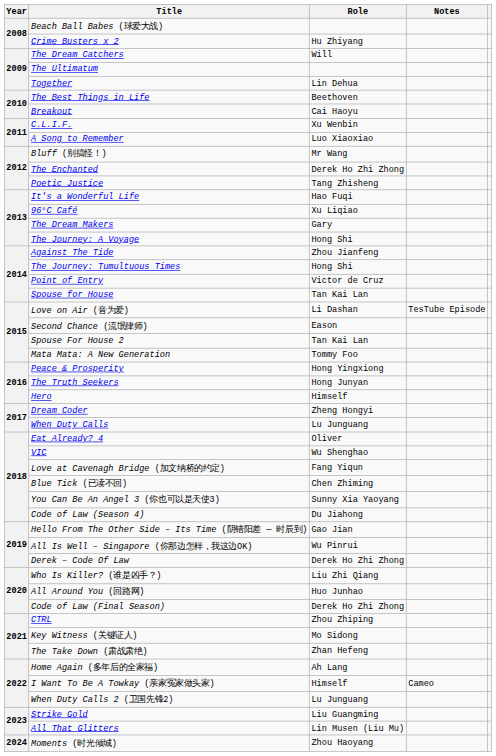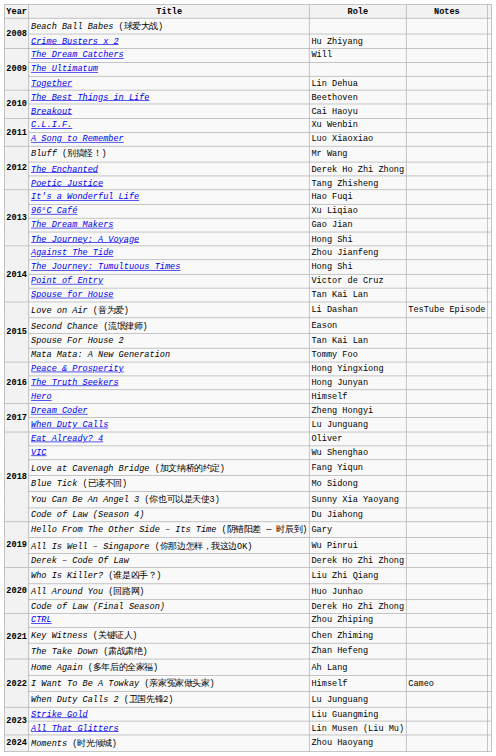 <table class="wikitable sortable plainrowheaders">
 <tr>
 <th scope="col">Year</th>
 <th scope="col">Title</th>
 <th scope="col">Role</th>
 <th scope="col" class="unsortable">Notes</th>
 <th scope="col" class="unsortable"></th>
 </tr>
 <tr>
 <th scope="row" rowspan="2">2008</th>
 <td><em>Beach Ball Babes</em> (球爱大战)</td>
 <td></td>
 <td></td>
 <td></td>
 </tr>
 <tr>
 <td><em><a href='#'>Crime Busters x 2</a></em></td>
 <td>Hu Zhiyang</td>
 <td></td>
 <td></td>
 </tr>
 <tr>
 <th scope="row"  rowspan="3">2009</th>
 <td><em><a href='#'>The Dream Catchers</a></em></td>
 <td>Will</td>
 <td></td>
 <td></td>
 </tr>
 <tr>
 <td><em><a href='#'>The Ultimatum</a></em></td>
 <td></td>
 <td></td>
 <td></td>
 </tr>
 <tr>
 <td><em><a href='#'>Together</a></em></td>
 <td>Lin Dehua</td>
 <td></td>
 <td></td>
 </tr>
 <tr>
 <th scope="row" rowspan="2">2010</th>
 <td><em><a href='#'>The Best Things in Life</a></em></td>
 <td>Beethoven</td>
 <td></td>
 <td></td>
 </tr>
 <tr>
 <td><em><a href='#'>Breakout</a></em></td>
 <td>Cai Haoyu</td>
 <td></td>
 <td></td>
 </tr>
 <tr>
 <th scope="row" rowspan="2">2011</th>
 <td><em><a href='#'>C.L.I.F.</a></em></td>
 <td>Xu Wenbin</td>
 <td></td>
 <td></td>
 </tr>
 <tr>
 <td><em><a href='#'>A Song to Remember</a></em></td>
 <td>Luo Xiaoxiao</td>
 <td></td>
 <td></td>
 </tr>
 <tr>
 <th scope="row" rowspan="3">2012</th>
 <td><em>Bluff</em> (别搞怪！)</td>
 <td>Mr Wang</td>
 <td></td>
 <td></td>
 </tr>
 <tr>
 <td><em><a href='#'>The Enchanted</a></em></td>
 <td>Derek Ho Zhi Zhong</td>
 <td></td>
 <td></td>
 </tr>
 <tr>
 <td><em><a href='#'>Poetic Justice</a></em></td>
 <td>Tang Zhisheng</td>
 <td></td>
 <td></td>
 </tr>
 <tr>
 <th scope="row"  rowspan="4">2013</th>
 <td><em><a href='#'>It's a Wonderful Life</a></em></td>
 <td>Hao Fuqi</td>
 <td></td>
 <td></td>
 </tr>
 <tr>
 <td><em><a href='#'>96°C Café</a></em></td>
 <td>Xu Liqiao</td>
 <td></td>
 <td></td>
 </tr>
 <tr>
 <td><em><a href='#'>The Dream Makers</a></em></td>
-<td>Gary</td>
+<td>Gao Jian</td>
 <td></td>
 <td></td>
 </tr>
 <tr>
 <td><em><a href='#'>The Journey: A Voyage</a></em></td>
 <td>Hong Shi</td>
 <td></td>
 <td></td>
 </tr>
 <tr>
 <th scope="row" rowspan="4">2014</th>
 <td><em><a href='#'>Against The Tide</a></em></td>
 <td>Zhou Jianfeng</td>
 <td></td>
 <td></td>
 </tr>
 <tr>
 <td><em><a href='#'>The Journey: Tumultuous Times</a></em></td>
 <td>Hong Shi</td>
 <td></td>
 <td></td>
 </tr>
 <tr>
 <td><em><a href='#'>Point of Entry</a></em></td>
 <td>Victor de Cruz</td>
 <td></td>
 <td></td>
 </tr>
 <tr>
 <td><em><a href='#'>Spouse for House</a></em></td>
 <td>Tan Kai Lan</td>
 <td></td>
 <td></td>
 </tr>
 <tr>
 <th scope="row" rowspan="4">2015</th>
 <td><em>Love on Air</em> (音为爱)</td>
 <td>Li Dashan</td>
 <td>TesTube Episode</td>
 <td></td>
 </tr>
 <tr>
 <td><em>Second Chance</em> (流氓律师)</td>
 <td>Eason</td>
 <td></td>
 <td></td>
 </tr>
 <tr>
 <td><em>Spouse For House 2</em></td>
 <td>Tan Kai Lan</td>
 <td></td>
 <td></td>
 </tr>
 <tr>
 <td><em>Mata Mata: A New Generation</em></td>
 <td>Tommy Foo</td>
 <td></td>
 <td></td>
 </tr>
 <tr>
 <th scope="row" rowspan="3">2016</th>
 <td><em><a href='#'>Peace & Prosperity</a></em></td>
 <td>Hong Yingxiong</td>
 <td></td>
 <td></td>
 </tr>
 <tr>
 <td><em><a href='#'>The Truth Seekers</a></em></td>
 <td>Hong Junyan</td>
 <td></td>
 <td></td>
 </tr>
 <tr>
 <td><em><a href='#'>Hero</a></em></td>
 <td>Himself</td>
 <td></td>
 <td></td>
 </tr>
 <tr>
 <th scope="row" rowspan="2">2017</th>
 <td><em><a href='#'>Dream Coder</a></em></td>
 <td>Zheng Hongyi</td>
 <td></td>
 <td></td>
 </tr>
 <tr>
 <td><em> <a href='#'>When Duty Calls</a></em></td>
 <td>Lu Junguang</td>
 <td></td>
 <td></td>
 </tr>
 <tr>
 <th scope="row" rowspan="6">2018</th>
 <td><em><a href='#'>Eat Already? 4</a></em></td>
 <td>Oliver</td>
 <td></td>
 <td></td>
 </tr>
 <tr>
 <td><em><a href='#'>VIC</a></em></td>
 <td>Wu Shenghao</td>
 <td></td>
 <td></td>
 </tr>
 <tr>
 <td><em>Love at Cavenagh Bridge</em> (加文纳桥的约定)</td>
 <td>Fang Yiqun</td>
 <td></td>
 <td></td>
 </tr>
 <tr>
 <td><em>Blue Tick</em> (已读不回)</td>
-<td>Chen Zhiming</td>
+<td>Mo Sidong</td>
 <td></td>
 <td></td>
 </tr>
 <tr>
 <td><em>You Can Be An Angel 3</em> (你也可以是天使3)</td>
 <td>Sunny Xia Yaoyang</td>
 <td></td>
 <td></td>
 </tr>
 <tr>
 <td><em>Code of Law (Season 4)</em></td>
 <td>Du Jiahong</td>
 <td></td>
 <td></td>
 </tr>
 <tr>
 <th scope="row" rowspan="3">2019</th>
 <td><em>Hello From The Other Side – Its Time</em> (阴错阳差 — 时辰到)</td>
-<td>Gao Jian</td>
+<td>Gary</td>
 <td></td>
 <td></td>
 </tr>
 <tr>
 <td><em>All Is Well – Singapore</em> (你那边怎样，我这边OK)</td>
 <td>Wu Pinrui</td>
 <td></td>
 <td></td>
 </tr>
 <tr>
 <td><em>Derek – Code Of Law</em></td>
 <td>Derek Ho Zhi Zhong</td>
 <td></td>
 <td></td>
 </tr>
 <tr>
 <th rowspan="3" scope="row">2020</th>
 <td><em>Who Is Killer?</em> (谁是凶手？)</td>
 <td>Liu Zhi Qiang</td>
 <td></td>
 <td></td>
 </tr>
 <tr>
 <td><em>All Around You</em> (回路网)</td>
 <td>Huo Junhao</td>
 <td></td>
 <td></td>
 </tr>
 <tr>
 <td><em>Code of Law (Final Season)</em></td>
 <td>Derek Ho Zhi Zhong</td>
 <td></td>
 <td></td>
 </tr>
 <tr>
 <th scope="row" rowspan="3">2021</th>
 <td><em><a href='#'>CTRL</a></em></td>
 <td>Zhou Zhiping</td>
 <td></td>
 <td></td>
 </tr>
 <tr>
 <td><em>Key Witness</em> (关键证人)</td>
-<td>Mo Sidong</td>
+<td>Chen Zhiming</td>
 <td></td>
 <td></td>
 </tr>
 <tr>
 <td><em>The Take Down</em> (肃战肃绝)</td>
 <td>Zhan Hefeng</td>
 <td></td>
 <td></td>
 </tr>
 <tr>
 <th scope="row" rowspan="3">2022</th>
 <td><em>Home Again</em> (多年后的全家福)</td>
 <td>Ah Lang</td>
 <td></td>
 <td></td>
 </tr>
 <tr>
 <td><em>I Want To Be A Towkay</em> (亲家冤家做头家)</td>
 <td>Himself</td>
 <td>Cameo</td>
 <td></td>
 </tr>
 <tr>
 <td><em>When Duty Calls 2</em> (卫国先锋2)</td>
 <td>Lu Junguang</td>
 <td></td>
 <td></td>
 </tr>
 <tr>
 <th scope="row" rowspan="2">2023</th>
 <td><em><a href='#'>Strike Gold</a></em></td>
 <td>Liu Guangming</td>
 <td></td>
 <td></td>
 </tr>
 <tr>
 <td><em><a href='#'>All That Glitters</a></em></td>
 <td>Lin Musen (Liu Mu)</td>
 <td></td>
 <td></td>
 </tr>
 <tr>
 <th scope="row" rowspan="1">2024</th>
 <td><em>Moments</em> (时光倾城)</td>
 <td>Zhou Haoyang</td>
 <td></td>
 <td></td>
 </tr>
 </table>
